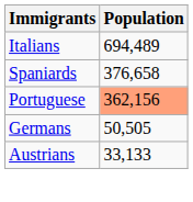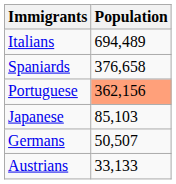 <table class="wikitable sortable">
 <tr>
 <th>Immigrants</th>
 <th>Population</th>
 </tr>
 <tr>
 <td><a href='#'>Italians</a> </td>
 <td>694,489</td>
 </tr>
 <tr>
 <td><a href='#'>Spaniards</a> </td>
 <td>376,658</td>
 </tr>
 <tr>
 <td><a href='#'>Portuguese</a> </td>
 <td style="background: lightsalmon;">362,156</td>
 </tr>
 <tr>
+<td><a href='#'>Japanese</a> </td>
+<td>85,103</td>
+</tr>
+<tr>
 <td><a href='#'>Germans</a> </td>
-<td>50,505</td>
+<td>50,507</td>
 </tr>
 <tr>
 <td><a href='#'>Austrians</a> </td>
 <td>33,133</td>
 </tr>
 </table>
